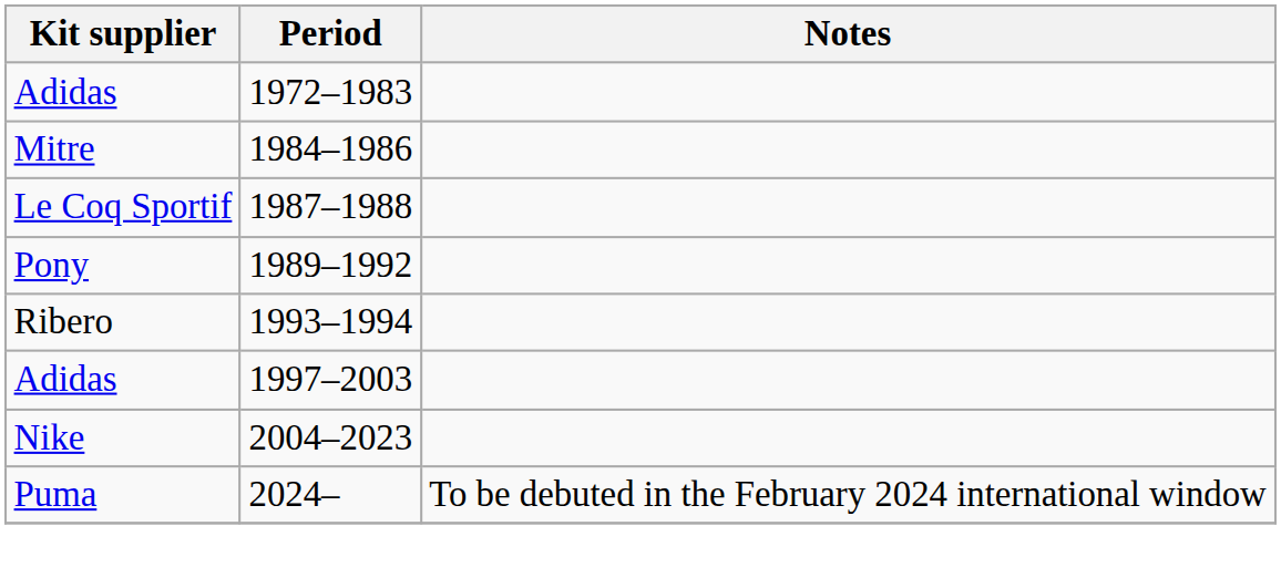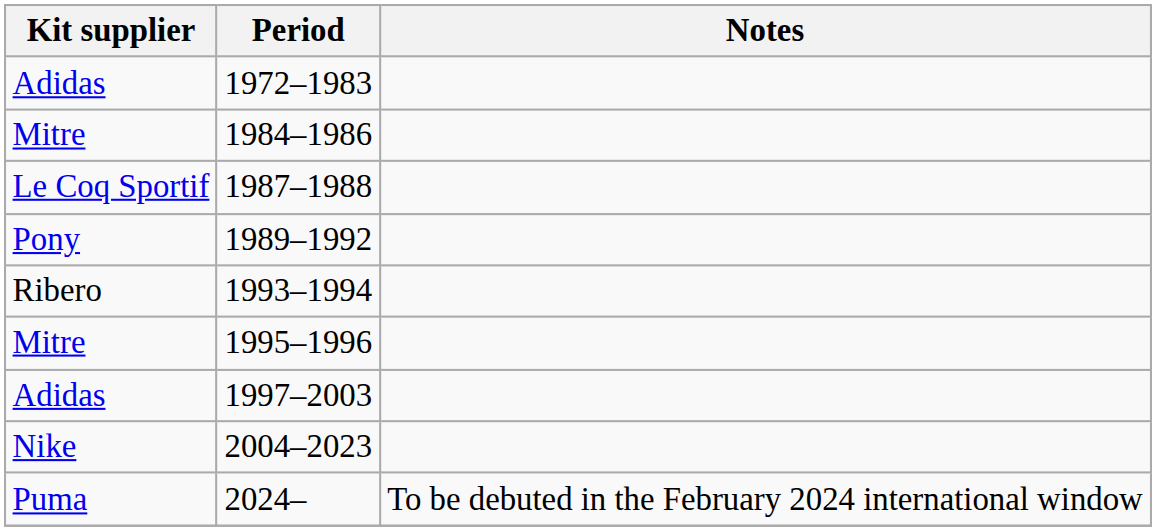 <table class="wikitable">
 <tr>
 <th>Kit supplier</th>
 <th>Period</th>
 <th>Notes</th>
 </tr>
 <tr>
 <td><a href='#'>Adidas</a></td>
 <td>1972–1983</td>
 <td></td>
 </tr>
 <tr>
 <td><a href='#'>Mitre</a></td>
 <td>1984–1986</td>
 <td></td>
 </tr>
 <tr>
 <td><a href='#'>Le Coq Sportif</a></td>
 <td>1987–1988</td>
 <td></td>
 </tr>
 <tr>
 <td><a href='#'>Pony</a></td>
 <td>1989–1992</td>
 <td></td>
 </tr>
 <tr>
 <td>Ribero</td>
 <td>1993–1994</td>
 <td></td>
 </tr>
 <tr>
+<td><a href='#'>Mitre</a></td>
+<td>1995–1996</td>
+<td></td>
+</tr>
+<tr>
 <td><a href='#'>Adidas</a></td>
 <td>1997–2003</td>
 <td></td>
 </tr>
 <tr>
 <td><a href='#'>Nike</a></td>
 <td>2004–2023</td>
 <td></td>
 </tr>
 <tr>
 <td><a href='#'>Puma</a></td>
 <td>2024–</td>
 <td>To be debuted in the February 2024 international window</td>
 </tr>
 <tr>
 </tr>
 </table>
